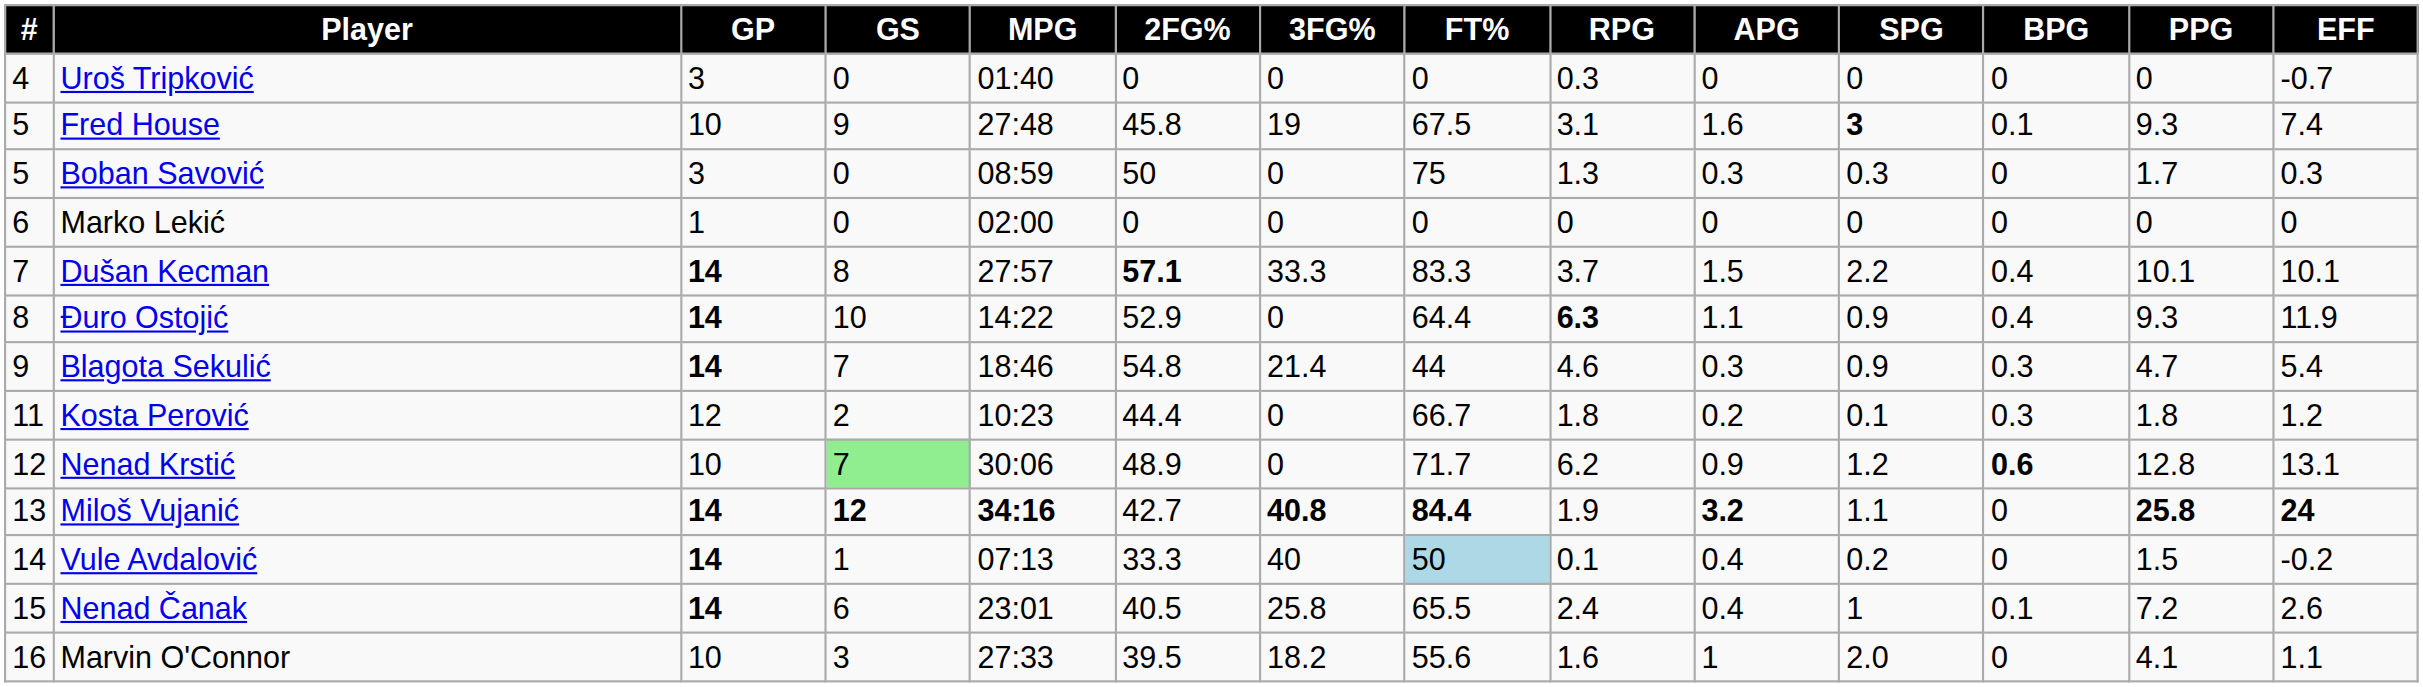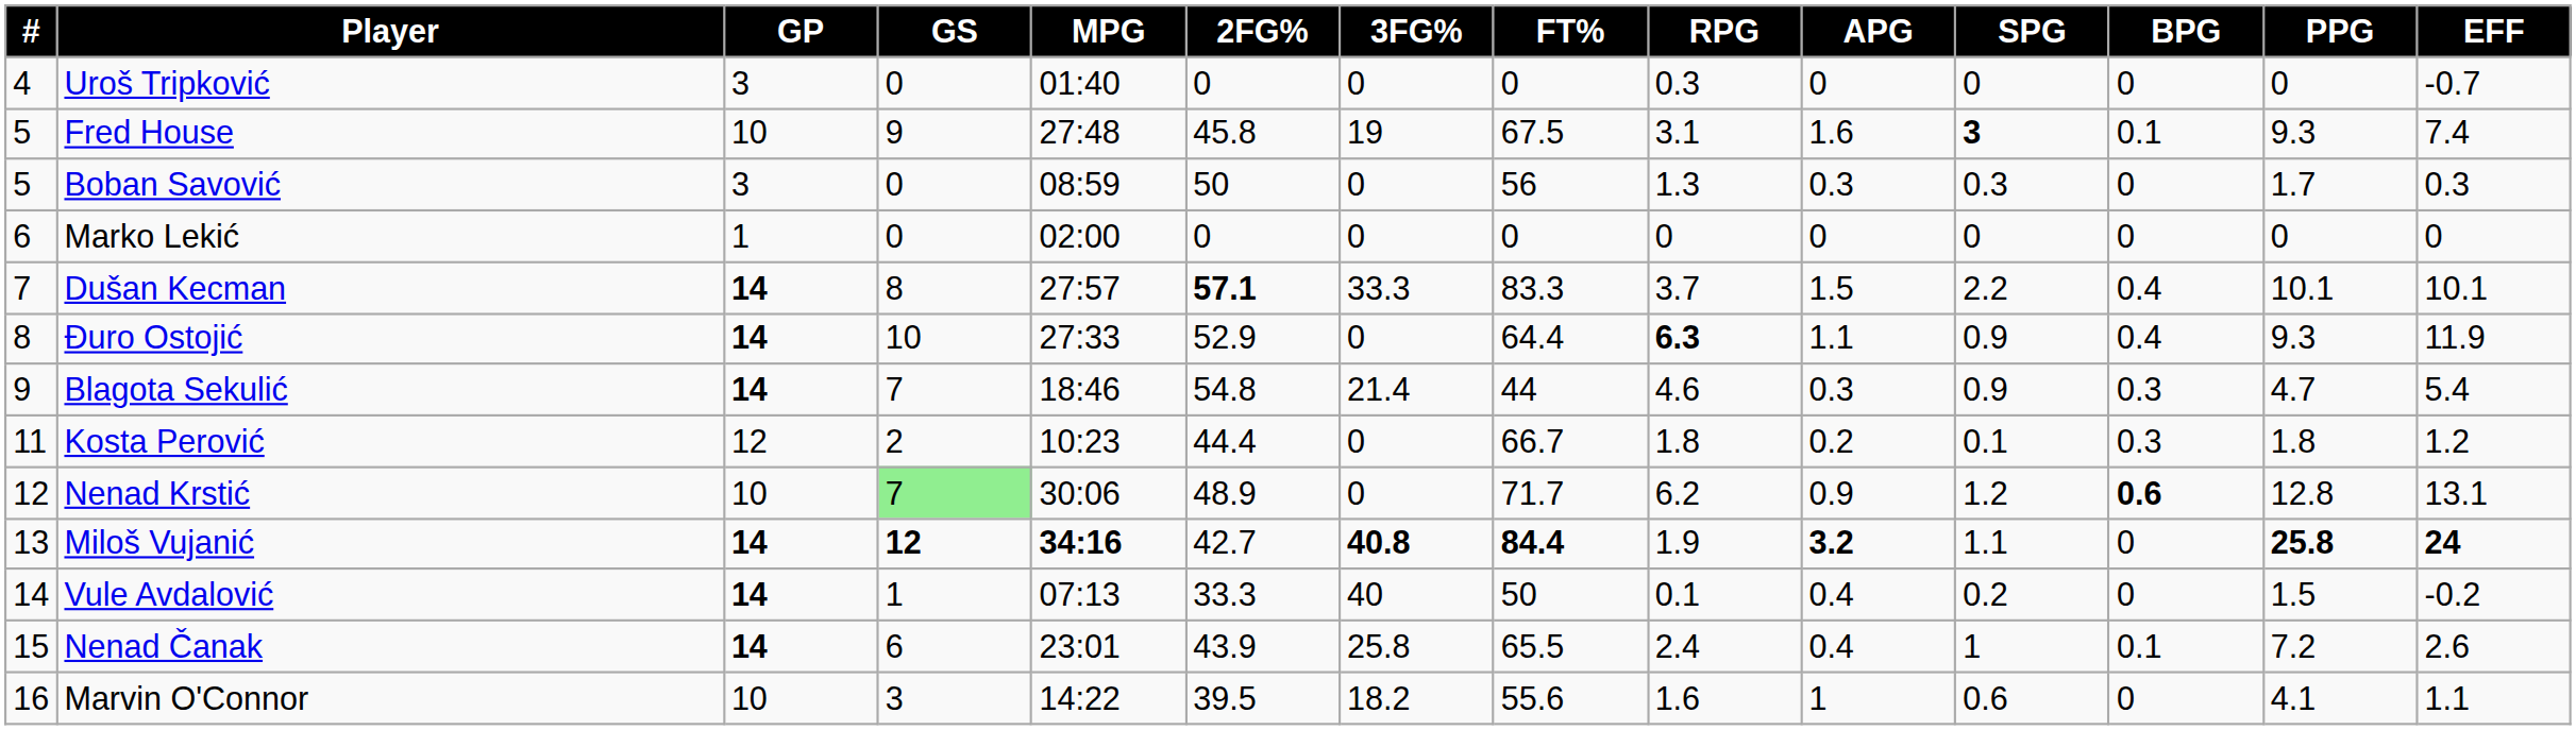 <table class="wikitable sortable" style="font-size: 90%">
 <tr>
 <th style="background:black; color:white;" width="2%">#</th>
 <th style="background:black; color:white;">Player</th>
 <th style="background:black; color:white;" width="6%">GP</th>
 <th style="background:black; color:white;" width="6%">GS</th>
 <th style="background:black; color:white;" width="6%">MPG</th>
 <th style="background:black; color:white;" width="6%">2FG%</th>
 <th style="background:black; color:white;" width="6%">3FG%</th>
 <th style="background:black; color:white;" width="6%">FT%</th>
 <th style="background:black; color:white;" width="6%">RPG</th>
 <th style="background:black; color:white;" width="6%">APG</th>
 <th style="background:black; color:white;" width="6%">SPG</th>
 <th style="background:black; color:white;" width="6%">BPG</th>
 <th style="background:black; color:white;" width="6%">PPG</th>
 <th style="background:black; color:white;" width="6%">EFF</th>
 </tr>
 <tr>
 <td>4</td>
 <td> <a href='#'>Uroš Tripković</a></td>
 <td>3</td>
 <td>0</td>
 <td>01:40</td>
 <td>0</td>
 <td>0</td>
 <td>0</td>
 <td>0.3</td>
 <td>0</td>
 <td>0</td>
 <td>0</td>
 <td>0</td>
 <td>-0.7</td>
 </tr>
 <tr>
 <td>5</td>
 <td> <a href='#'>Fred House</a></td>
 <td>10</td>
 <td>9</td>
 <td>27:48</td>
 <td>45.8</td>
 <td>19</td>
 <td>67.5</td>
 <td>3.1</td>
 <td>1.6</td>
 <td><strong>3</strong></td>
 <td>0.1</td>
 <td>9.3</td>
 <td>7.4</td>
 </tr>
 <tr>
 <td>5</td>
 <td> <a href='#'>Boban Savović</a></td>
 <td>3</td>
 <td>0</td>
 <td>08:59</td>
 <td>50</td>
 <td>0</td>
-<td>75</td>
+<td>56</td>
 <td>1.3</td>
 <td>0.3</td>
 <td>0.3</td>
 <td>0</td>
 <td>1.7</td>
 <td>0.3</td>
 </tr>
 <tr>
 <td>6</td>
 <td> Marko Lekić</td>
 <td>1</td>
 <td>0</td>
 <td>02:00</td>
 <td>0</td>
 <td>0</td>
 <td>0</td>
 <td>0</td>
 <td>0</td>
 <td>0</td>
 <td>0</td>
 <td>0</td>
 <td>0</td>
 </tr>
 <tr>
 <td>7</td>
 <td> <a href='#'>Dušan Kecman</a></td>
 <td><strong>14</strong></td>
 <td>8</td>
 <td>27:57</td>
 <td><strong>57.1</strong></td>
 <td>33.3</td>
 <td>83.3</td>
 <td>3.7</td>
 <td>1.5</td>
 <td>2.2</td>
 <td>0.4</td>
 <td>10.1</td>
 <td>10.1</td>
 </tr>
 <tr>
 <td>8</td>
 <td> <a href='#'>Đuro Ostojić</a></td>
 <td><strong>14</strong></td>
 <td>10</td>
-<td>14:22</td>
+<td>27:33</td>
 <td>52.9</td>
 <td>0</td>
 <td>64.4</td>
 <td><strong>6.3</strong></td>
 <td>1.1</td>
 <td>0.9</td>
 <td>0.4</td>
 <td>9.3</td>
 <td>11.9</td>
 </tr>
 <tr>
 <td>9</td>
 <td> <a href='#'>Blagota Sekulić</a></td>
 <td><strong>14</strong></td>
 <td>7</td>
 <td>18:46</td>
 <td>54.8</td>
 <td>21.4</td>
 <td>44</td>
 <td>4.6</td>
 <td>0.3</td>
 <td>0.9</td>
 <td>0.3</td>
 <td>4.7</td>
 <td>5.4</td>
 </tr>
 <tr>
 <td>11</td>
 <td> <a href='#'>Kosta Perović</a></td>
 <td>12</td>
 <td>2</td>
 <td>10:23</td>
 <td>44.4</td>
 <td>0</td>
 <td>66.7</td>
 <td>1.8</td>
 <td>0.2</td>
 <td>0.1</td>
 <td>0.3</td>
 <td>1.8</td>
 <td>1.2</td>
 </tr>
 <tr>
 <td>12</td>
 <td> <a href='#'>Nenad Krstić</a></td>
 <td>10</td>
 <td style="background: lightgreen;">7</td>
 <td>30:06</td>
 <td>48.9</td>
 <td>0</td>
 <td>71.7</td>
 <td>6.2</td>
 <td>0.9</td>
 <td>1.2</td>
 <td><strong>0.6</strong></td>
 <td>12.8</td>
 <td>13.1</td>
 </tr>
 <tr>
 <td>13</td>
 <td> <a href='#'>Miloš Vujanić</a></td>
 <td><strong>14</strong></td>
 <td><strong>12</strong></td>
 <td><strong>34:16</strong></td>
 <td>42.7</td>
 <td><strong>40.8</strong></td>
 <td><strong>84.4</strong></td>
 <td>1.9</td>
 <td><strong>3.2</strong></td>
 <td>1.1</td>
 <td>0</td>
 <td><strong>25.8</strong></td>
 <td><strong>24</strong></td>
 </tr>
 <tr>
 <td>14</td>
 <td> <a href='#'>Vule Avdalović</a></td>
 <td><strong>14</strong></td>
 <td>1</td>
 <td>07:13</td>
 <td>33.3</td>
 <td>40</td>
-<td style="background: lightblue;">50</td>
+<td>50</td>
 <td>0.1</td>
 <td>0.4</td>
 <td>0.2</td>
 <td>0</td>
 <td>1.5</td>
 <td>-0.2</td>
 </tr>
 <tr>
 <td>15</td>
 <td> <a href='#'>Nenad Čanak</a></td>
 <td><strong>14</strong></td>
 <td>6</td>
 <td>23:01</td>
-<td>40.5</td>
+<td>43.9</td>
 <td>25.8</td>
 <td>65.5</td>
 <td>2.4</td>
 <td>0.4</td>
 <td>1</td>
 <td>0.1</td>
 <td>7.2</td>
 <td>2.6</td>
 </tr>
 <tr>
 <td>16</td>
 <td> Marvin O'Connor</td>
 <td>10</td>
 <td>3</td>
-<td>27:33</td>
+<td>14:22</td>
 <td>39.5</td>
 <td>18.2</td>
 <td>55.6</td>
 <td>1.6</td>
 <td>1</td>
-<td>2.0</td>
+<td>0.6</td>
 <td>0</td>
 <td>4.1</td>
 <td>1.1</td>
 </tr>
 </table>
